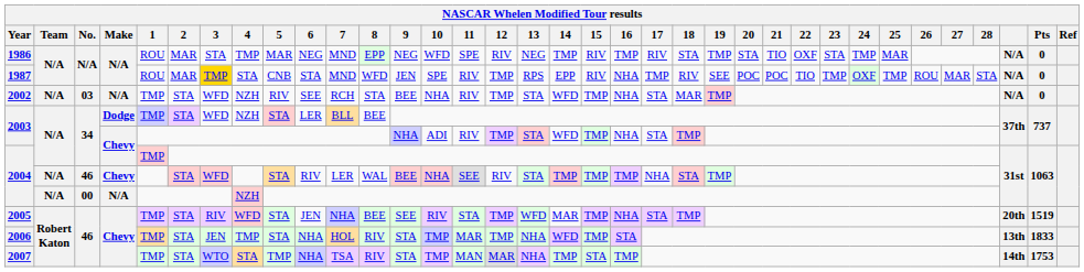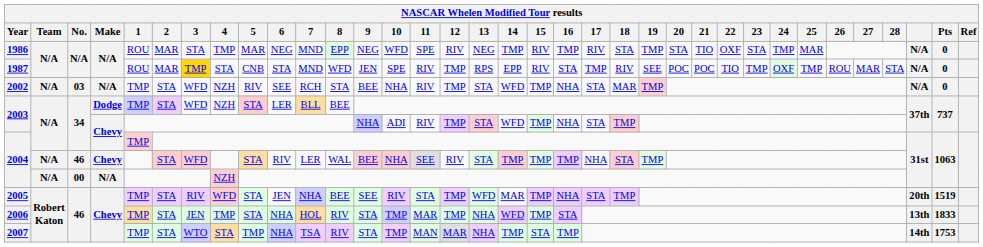 <table class="wikitable" style="text-align:center; font-size:75%">
 <tr>
 <th colspan=38><a href='#'>NASCAR Whelen Modified Tour</a> results</th>
 </tr>
 <tr>
 <th>Year</th>
 <th>Team</th>
 <th>No.</th>
 <th>Make</th>
 <th>1</th>
 <th>2</th>
 <th>3</th>
 <th>4</th>
 <th>5</th>
 <th>6</th>
 <th>7</th>
 <th>8</th>
 <th>9</th>
 <th>10</th>
 <th>11</th>
 <th>12</th>
 <th>13</th>
 <th>14</th>
 <th>15</th>
 <th>16</th>
 <th>17</th>
 <th>18</th>
 <th>19</th>
 <th>20</th>
 <th>21</th>
 <th>22</th>
 <th>23</th>
 <th>24</th>
 <th>25</th>
 <th>26</th>
 <th>27</th>
 <th>28</th>
 <th></th>
 <th>Pts</th>
 <th>Ref</th>
 </tr>
 <tr>
 <th><a href='#'>1986</a></th>
 <th rowspan=2>N/A</th>
 <th rowspan=2>N/A</th>
 <th rowspan=2>N/A</th>
 <td><a href='#'>ROU</a></td>
 <td><a href='#'>MAR</a></td>
 <td><a href='#'>STA</a></td>
 <td><a href='#'>TMP</a></td>
 <td><a href='#'>MAR</a></td>
 <td><a href='#'>NEG</a></td>
 <td><a href='#'>MND</a></td>
 <td style="background:#DFFFDF;"><a href='#'>EPP</a><br></td>
 <td><a href='#'>NEG</a></td>
 <td><a href='#'>WFD</a></td>
 <td><a href='#'>SPE</a></td>
 <td><a href='#'>RIV</a></td>
 <td><a href='#'>NEG</a></td>
 <td><a href='#'>TMP</a></td>
 <td><a href='#'>RIV</a></td>
 <td><a href='#'>TMP</a></td>
 <td><a href='#'>RIV</a></td>
 <td><a href='#'>STA</a></td>
 <td><a href='#'>TMP</a></td>
 <td><a href='#'>STA</a></td>
 <td><a href='#'>TIO</a></td>
 <td><a href='#'>OXF</a></td>
 <td><a href='#'>STA</a></td>
 <td><a href='#'>TMP</a></td>
 <td><a href='#'>MAR</a></td>
 <td colspan=3></td>
 <th>N/A</th>
 <th>0</th>
 <th></th>
 </tr>
 <tr>
 <th><a href='#'>1987</a></th>
 <td><a href='#'>ROU</a></td>
 <td><a href='#'>MAR</a></td>
 <td style="background: gold;"><a href='#'>TMP</a></td>
 <td><a href='#'>STA</a></td>
 <td><a href='#'>CNB</a></td>
 <td><a href='#'>STA</a></td>
 <td><a href='#'>MND</a></td>
 <td><a href='#'>WFD</a></td>
 <td><a href='#'>JEN</a></td>
 <td><a href='#'>SPE</a></td>
 <td><a href='#'>RIV</a></td>
 <td><a href='#'>TMP</a></td>
 <td><a href='#'>RPS</a></td>
 <td><a href='#'>EPP</a></td>
 <td><a href='#'>RIV</a></td>
-<td><a href='#'>NHA</a></td>
+<td><a href='#'>STA</a></td>
 <td><a href='#'>TMP</a></td>
 <td><a href='#'>RIV</a></td>
 <td><a href='#'>SEE</a></td>
 <td><a href='#'>POC</a></td>
 <td><a href='#'>POC</a></td>
 <td><a href='#'>TIO</a></td>
 <td><a href='#'>TMP</a></td>
 <td style="background:#DFFFDF;"><a href='#'>OXF</a><br></td>
 <td><a href='#'>TMP</a></td>
 <td><a href='#'>ROU</a></td>
 <td><a href='#'>MAR</a></td>
 <td><a href='#'>STA</a></td>
 <th>N/A</th>
 <th>0</th>
 <th></th>
 </tr>
 <tr>
 <th><a href='#'>2002</a></th>
 <th>N/A</th>
 <th>03</th>
 <th>N/A</th>
 <td><a href='#'>TMP</a></td>
 <td><a href='#'>STA</a></td>
 <td><a href='#'>WFD</a></td>
 <td><a href='#'>NZH</a></td>
 <td><a href='#'>RIV</a></td>
 <td><a href='#'>SEE</a></td>
 <td><a href='#'>RCH</a></td>
 <td><a href='#'>STA</a></td>
 <td><a href='#'>BEE</a></td>
 <td><a href='#'>NHA</a></td>
 <td><a href='#'>RIV</a></td>
 <td><a href='#'>TMP</a></td>
 <td><a href='#'>STA</a></td>
 <td><a href='#'>WFD</a></td>
 <td><a href='#'>TMP</a></td>
 <td><a href='#'>NHA</a></td>
 <td><a href='#'>STA</a></td>
 <td><a href='#'>MAR</a></td>
 <td style="background:#FFCFCF;"><a href='#'>TMP</a><br></td>
 <td colspan=9></td>
 <th>N/A</th>
 <th>0</th>
 <th></th>
 </tr>
 <tr>
 <th rowspan=2><a href='#'>2003</a></th>
 <th rowspan=3>N/A</th>
 <th rowspan=3>34</th>
 <th><a href='#'>Dodge</a></th>
 <td style="background:#CFCFFF;"><a href='#'>TMP</a><br></td>
 <td style="background:#EFCFFF;"><a href='#'>STA</a><br></td>
 <td><a href='#'>WFD</a></td>
 <td><a href='#'>NZH</a></td>
 <td style="background:#FFCFCF;"><a href='#'>STA</a><br></td>
 <td><a href='#'>LER</a></td>
 <td style="background:#FFDF9F;"><a href='#'>BLL</a><br></td>
 <td><a href='#'>BEE</a></td>
 <td colspan=20></td>
 <th rowspan=2>37th</th>
 <th rowspan=2>737</th>
 <th rowspan=2></th>
 </tr>
 <tr>
 <th rowspan=2><a href='#'>Chevy</a></th>
 <td colspan=8></td>
 <td style="background:#CFCFFF;"><a href='#'>NHA</a><br></td>
 <td><a href='#'>ADI</a></td>
 <td><a href='#'>RIV</a></td>
 <td style="background:#EFCFFF;"><a href='#'>TMP</a><br></td>
 <td style="background:#FFCFCF;"><a href='#'>STA</a><br></td>
 <td><a href='#'>WFD</a></td>
 <td style="background:#DFFFDF;"><a href='#'>TMP</a><br></td>
 <td><a href='#'>NHA</a></td>
 <td><a href='#'>STA</a></td>
 <td style="background:#FFCFCF;"><a href='#'>TMP</a><br></td>
 <td colspan=10></td>
 </tr>
 <tr>
 <th rowspan=3><a href='#'>2004</a></th>
 <td style="background:#FFCFCF;"><a href='#'>TMP</a><br></td>
 <td colspan=27></td>
 <th rowspan=3>31st</th>
 <th rowspan=3>1063</th>
 <th rowspan=3></th>
 </tr>
 <tr>
 <th>N/A</th>
 <th>46</th>
 <th><a href='#'>Chevy</a></th>
 <td></td>
 <td style="background:#FFCFCF;"><a href='#'>STA</a><br></td>
 <td style="background:#FFCFCF;"><a href='#'>WFD</a><br></td>
 <td></td>
 <td style="background:#FFDF9F;"><a href='#'>STA</a><br></td>
 <td><a href='#'>RIV</a></td>
 <td><a href='#'>LER</a></td>
 <td><a href='#'>WAL</a></td>
 <td style="background:#FFCFCF;"><a href='#'>BEE</a><br></td>
 <td style="background:#FFCFCF;"><a href='#'>NHA</a><br></td>
 <td style="background:#DFDFDF;"><a href='#'>SEE</a><br></td>
 <td><a href='#'>RIV</a></td>
 <td style="background:#DFFFDF;"><a href='#'>STA</a><br></td>
 <td style="background:#FFCFCF;"><a href='#'>TMP</a><br></td>
 <td style="background:#DFFFDF;"><a href='#'>TMP</a><br></td>
 <td style="background:#EFCFFF;"><a href='#'>TMP</a><br></td>
 <td><a href='#'>NHA</a></td>
 <td style="background:#FFCFCF;"><a href='#'>STA</a><br></td>
 <td style="background:#DFFFDF;"><a href='#'>TMP</a><br></td>
 <td colspan=11></td>
 </tr>
 <tr>
 <th>N/A</th>
 <th>00</th>
 <th>N/A</th>
 <td colspan=3></td>
 <td style="background:#FFCFCF;"><a href='#'>NZH</a><br></td>
 <td colspan=24></td>
 </tr>
 <tr>
 <th><a href='#'>2005</a></th>
 <th rowspan=3>Robert Katon</th>
 <th rowspan=3>46</th>
 <th rowspan=3><a href='#'>Chevy</a></th>
 <td style="background:#EFCFFF;"><a href='#'>TMP</a><br></td>
 <td style="background:#EFCFFF;"><a href='#'>STA</a><br></td>
 <td style="background:#EFCFFF;"><a href='#'>RIV</a><br></td>
 <td style="background:#FFCFCF;"><a href='#'>WFD</a><br></td>
 <td style="background:#DFFFDF;"><a href='#'>STA</a><br></td>
 <td><a href='#'>JEN</a></td>
 <td style="background:#CFCFFF;"><a href='#'>NHA</a><br></td>
 <td style="background:#DFFFDF;"><a href='#'>BEE</a><br></td>
 <td style="background:#DFFFDF;"><a href='#'>SEE</a><br></td>
 <td style="background:#EFCFFF;"><a href='#'>RIV</a><br></td>
 <td style="background:#DFFFDF;"><a href='#'>STA</a><br></td>
 <td style="background:#EFCFFF;"><a href='#'>TMP</a><br></td>
 <td style="background:#DFFFDF;"><a href='#'>WFD</a><br></td>
 <td><a href='#'>MAR</a></td>
 <td style="background:#EFCFFF;"><a href='#'>TMP</a><br></td>
 <td style="background:#EFCFFF;"><a href='#'>NHA</a><br></td>
 <td style="background:#EFCFFF;"><a href='#'>STA</a><br></td>
 <td style="background:#EFCFFF;"><a href='#'>TMP</a><br></td>
 <td colspan=10></td>
 <th>20th</th>
 <th>1519</th>
 <th></th>
 </tr>
 <tr>
 <th><a href='#'>2006</a></th>
 <td style="background:#FFDF9F;"><a href='#'>TMP</a><br></td>
 <td style="background:#DFFFDF;"><a href='#'>STA</a><br></td>
 <td style="background:#DFFFDF;"><a href='#'>JEN</a><br></td>
 <td style="background:#DFFFDF;"><a href='#'>TMP</a><br></td>
 <td style="background:#DFFFDF;"><a href='#'>STA</a><br></td>
 <td style="background:#DFFFDF;"><a href='#'>NHA</a><br></td>
 <td style="background:#FFDF9F;"><a href='#'>HOL</a><br></td>
 <td style="background:#DFFFDF;"><a href='#'>RIV</a><br></td>
 <td style="background:#DFFFDF;"><a href='#'>STA</a><br></td>
 <td style="background:#CFCFFF;"><a href='#'>TMP</a><br></td>
 <td style="background:#DFFFDF;"><a href='#'>MAR</a><br></td>
 <td style="background:#DFFFDF;"><a href='#'>TMP</a><br></td>
 <td style="background:#DFFFDF;"><a href='#'>NHA</a><br></td>
 <td style="background:#EFCFFF;"><a href='#'>WFD</a><br></td>
 <td style="background:#DFFFDF;"><a href='#'>TMP</a><br></td>
 <td style="background:#EFCFFF;"><a href='#'>STA</a><br></td>
 <td colspan=12></td>
 <th>13th</th>
 <th>1833</th>
 <th></th>
 </tr>
 <tr>
 <th><a href='#'>2007</a></th>
 <td style="background:#DFFFDF;"><a href='#'>TMP</a><br></td>
 <td style="background:#DFFFDF;"><a href='#'>STA</a><br></td>
 <td style="background:#CFCFFF;"><a href='#'>WTO</a><br></td>
 <td style="background:#FFDF9F;"><a href='#'>STA</a><br></td>
 <td style="background:#DFFFDF;"><a href='#'>TMP</a><br></td>
 <td style="background:#CFCFFF;"><a href='#'>NHA</a><br></td>
 <td style="background:#EFCFFF;"><a href='#'>TSA</a><br></td>
 <td style="background:#EFCFFF;"><a href='#'>RIV</a><br></td>
 <td style="background:#DFFFDF;"><a href='#'>STA</a><br></td>
 <td style="background:#EFCFFF;"><a href='#'>TMP</a><br></td>
 <td style="background:#DFFFDF;"><a href='#'>MAN</a><br></td>
 <td style="background:#DFDFDF;"><a href='#'>MAR</a><br></td>
 <td style="background:#EFCFFF;"><a href='#'>NHA</a><br></td>
 <td style="background:#DFFFDF;"><a href='#'>TMP</a><br></td>
 <td style="background:#DFFFDF;"><a href='#'>STA</a><br></td>
 <td style="background:#DFFFDF;"><a href='#'>TMP</a><br></td>
 <td colspan=12></td>
 <th>14th</th>
 <th>1753</th>
 <th></th>
 </tr>
 </table>
